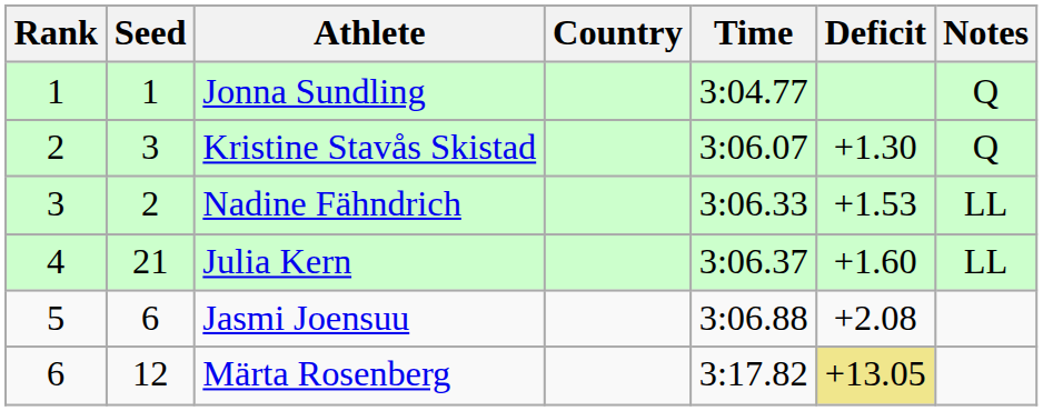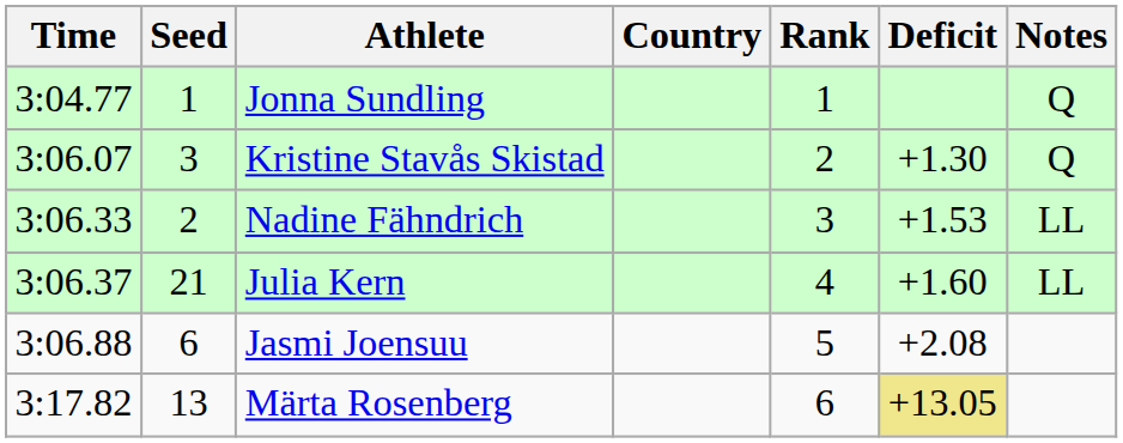 <table class="wikitable sortable" style="text-align:center">
 <tr>
-<th>Rank</th>
+<th>Time</th>
 <th>Seed</th>
 <th>Athlete</th>
 <th>Country</th>
-<th>Time</th>
+<th>Rank</th>
 <th>Deficit</th>
 <th>Notes</th>
 </tr>
 <tr bgcolor=ccffcc>
-<td>1</td>
+<td>3:04.77</td>
 <td>1</td>
 <td align=left><a href='#'>Jonna Sundling</a></td>
 <td align=left></td>
-<td>3:04.77</td>
+<td>1</td>
 <td></td>
 <td>Q</td>
 </tr>
 <tr bgcolor=ccffcc>
-<td>2</td>
+<td>3:06.07</td>
 <td>3</td>
 <td align=left><a href='#'>Kristine Stavås Skistad</a></td>
 <td align=left></td>
-<td>3:06.07</td>
+<td>2</td>
 <td>+1.30</td>
 <td>Q</td>
 </tr>
 <tr bgcolor=ccffcc>
-<td>3</td>
+<td>3:06.33</td>
 <td>2</td>
 <td align=left><a href='#'>Nadine Fähndrich</a></td>
 <td align=left></td>
-<td>3:06.33</td>
+<td>3</td>
 <td>+1.53</td>
 <td>LL</td>
 </tr>
 <tr bgcolor=ccffcc>
-<td>4</td>
+<td>3:06.37</td>
 <td>21</td>
 <td align=left><a href='#'>Julia Kern</a></td>
 <td align=left></td>
-<td>3:06.37</td>
+<td>4</td>
 <td>+1.60</td>
 <td>LL</td>
 </tr>
 <tr>
-<td>5</td>
+<td>3:06.88</td>
 <td>6</td>
 <td align=left><a href='#'>Jasmi Joensuu</a></td>
 <td align=left></td>
-<td>3:06.88</td>
+<td>5</td>
 <td>+2.08</td>
 <td></td>
 </tr>
 <tr>
-<td>6</td>
-<td>12</td>
+<td>3:17.82</td>
+<td>13</td>
 <td align=left><a href='#'>Märta Rosenberg</a></td>
 <td align=left></td>
-<td>3:17.82</td>
+<td>6</td>
 <td style="background: khaki;">+13.05</td>
 <td></td>
 </tr>
 </table>
